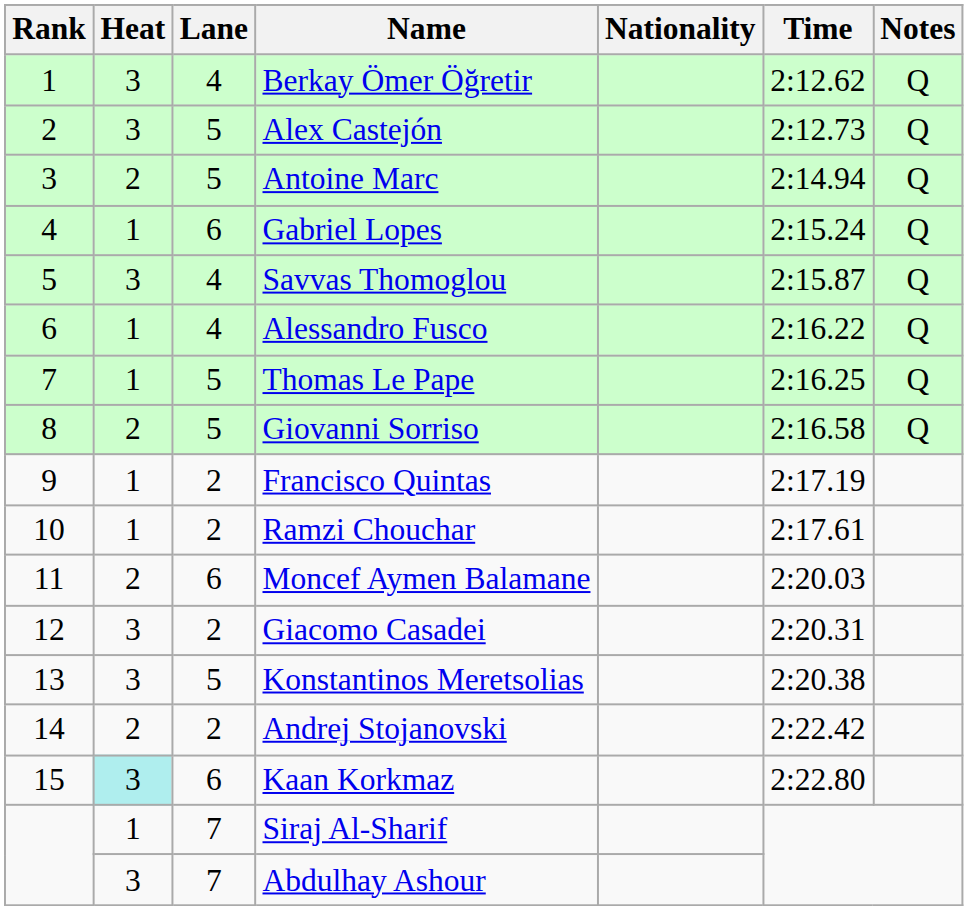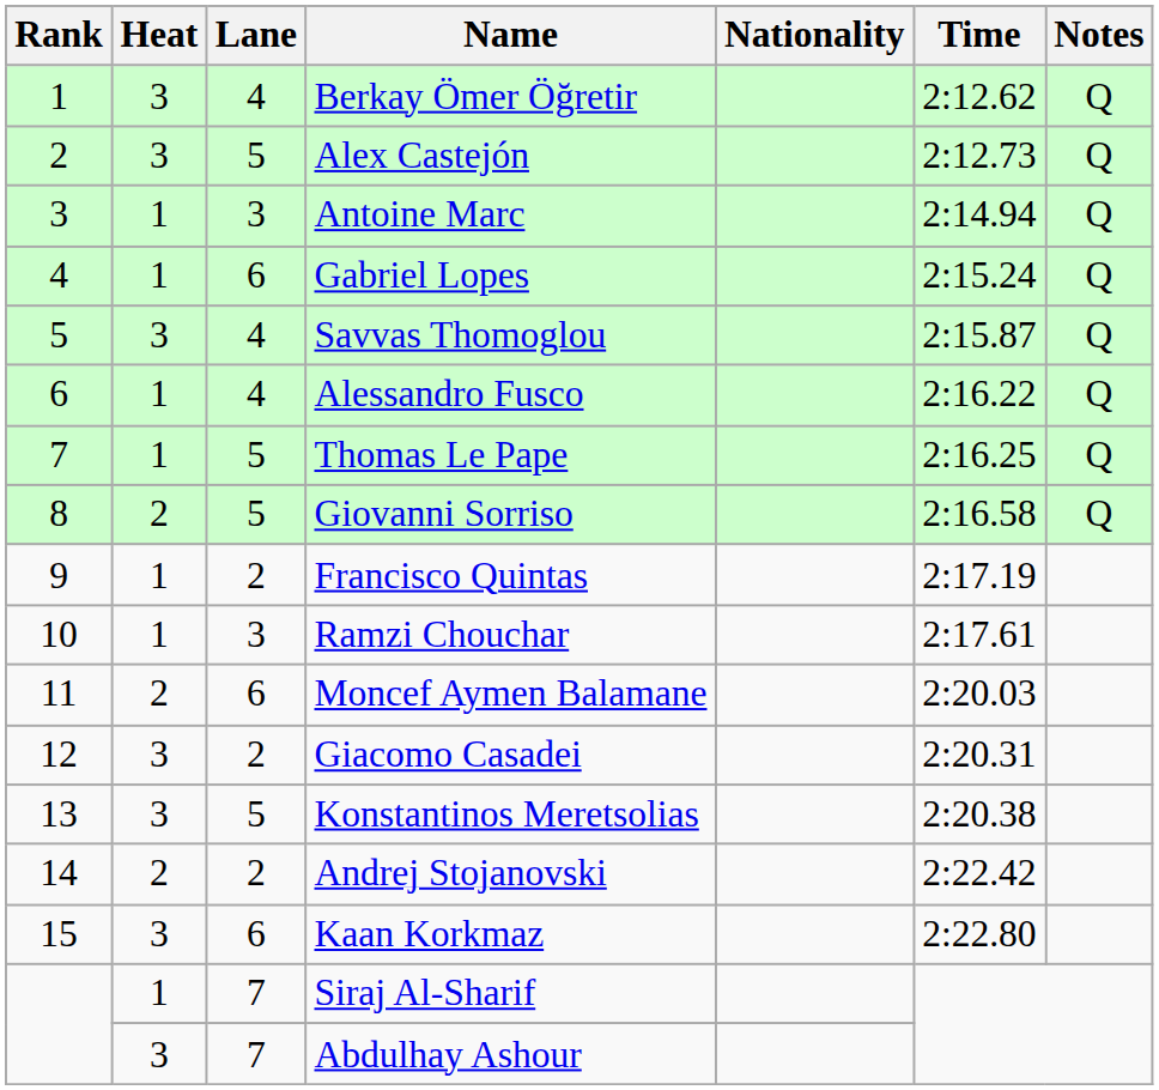 <table class="wikitable sortable" style="text-align:center">
 <tr>
 <th>Rank</th>
 <th>Heat</th>
 <th>Lane</th>
 <th>Name</th>
 <th>Nationality</th>
 <th>Time</th>
 <th>Notes</th>
 </tr>
 <tr bgcolor=ccffcc>
 <td>1</td>
 <td>3</td>
 <td>4</td>
 <td align=left><a href='#'>Berkay Ömer Öğretir</a></td>
 <td align=left></td>
 <td>2:12.62</td>
 <td>Q</td>
 </tr>
 <tr bgcolor=ccffcc>
 <td>2</td>
 <td>3</td>
 <td>5</td>
 <td align=left><a href='#'>Alex Castejón</a></td>
 <td align=left></td>
 <td>2:12.73</td>
 <td>Q</td>
 </tr>
 <tr bgcolor=ccffcc>
 <td>3</td>
-<td>2</td>
-<td>5</td>
+<td>1</td>
+<td>3</td>
 <td align=left><a href='#'>Antoine Marc</a></td>
 <td align=left></td>
 <td>2:14.94</td>
 <td>Q</td>
 </tr>
 <tr bgcolor=ccffcc>
 <td>4</td>
 <td>1</td>
 <td>6</td>
 <td align=left><a href='#'>Gabriel Lopes</a></td>
 <td align=left></td>
 <td>2:15.24</td>
 <td>Q</td>
 </tr>
 <tr bgcolor=ccffcc>
 <td>5</td>
 <td>3</td>
 <td>4</td>
 <td align=left><a href='#'>Savvas Thomoglou</a></td>
 <td align=left></td>
 <td>2:15.87</td>
 <td>Q</td>
 </tr>
 <tr bgcolor=ccffcc>
 <td>6</td>
 <td>1</td>
 <td>4</td>
 <td align=left><a href='#'>Alessandro Fusco</a></td>
 <td align=left></td>
 <td>2:16.22</td>
 <td>Q</td>
 </tr>
 <tr bgcolor=ccffcc>
 <td>7</td>
 <td>1</td>
 <td>5</td>
 <td align=left><a href='#'>Thomas Le Pape</a></td>
 <td align=left></td>
 <td>2:16.25</td>
 <td>Q</td>
 </tr>
 <tr bgcolor=ccffcc>
 <td>8</td>
 <td>2</td>
 <td>5</td>
 <td align=left><a href='#'>Giovanni Sorriso</a></td>
 <td align=left></td>
 <td>2:16.58</td>
 <td>Q</td>
 </tr>
 <tr>
 <td>9</td>
 <td>1</td>
 <td>2</td>
 <td align=left><a href='#'>Francisco Quintas</a></td>
 <td align=left></td>
 <td>2:17.19</td>
 <td></td>
 </tr>
 <tr>
 <td>10</td>
 <td>1</td>
-<td>2</td>
+<td>3</td>
 <td align=left><a href='#'>Ramzi Chouchar</a></td>
 <td align=left></td>
 <td>2:17.61</td>
 <td></td>
 </tr>
 <tr>
 <td>11</td>
 <td>2</td>
 <td>6</td>
 <td align=left><a href='#'>Moncef Aymen Balamane</a></td>
 <td align=left></td>
 <td>2:20.03</td>
 <td></td>
 </tr>
 <tr>
 <td>12</td>
 <td>3</td>
 <td>2</td>
 <td align=left><a href='#'>Giacomo Casadei</a></td>
 <td align=left></td>
 <td>2:20.31</td>
 <td></td>
 </tr>
 <tr>
 <td>13</td>
 <td>3</td>
 <td>5</td>
 <td align=left><a href='#'>Konstantinos Meretsolias</a></td>
 <td align=left></td>
 <td>2:20.38</td>
 <td></td>
 </tr>
 <tr>
 <td>14</td>
 <td>2</td>
 <td>2</td>
 <td align=left><a href='#'>Andrej Stojanovski</a></td>
 <td align=left></td>
 <td>2:22.42</td>
 <td></td>
 </tr>
 <tr>
 <td>15</td>
-<td style="background: paleturquoise;">3</td>
+<td>3</td>
 <td>6</td>
 <td align=left><a href='#'>Kaan Korkmaz</a></td>
 <td align=left></td>
 <td>2:22.80</td>
 <td></td>
 </tr>
 <tr>
 <td rowspan=2></td>
 <td>1</td>
 <td>7</td>
 <td align=left><a href='#'>Siraj Al-Sharif</a></td>
 <td align=left></td>
 <td colspan=2 rowspan=2></td>
 </tr>
 <tr>
 <td>3</td>
 <td>7</td>
 <td align=left><a href='#'>Abdulhay Ashour</a></td>
 <td align=left></td>
 </tr>
 </table>
